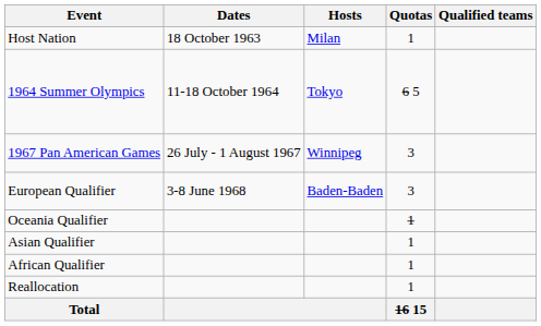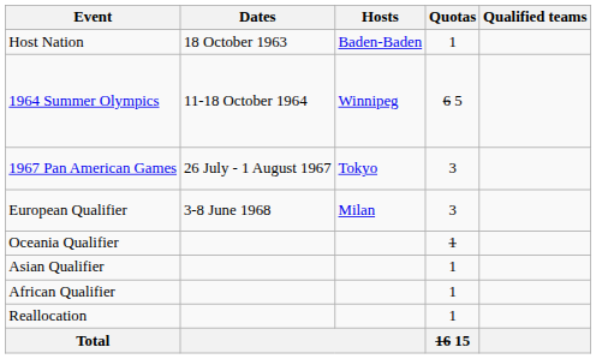 <table class="wikitable">
 <tr>
 <th>Event</th>
 <th>Dates</th>
 <th>Hosts</th>
 <th>Quotas</th>
 <th>Qualified teams</th>
 </tr>
 <tr>
 <td>Host Nation</td>
 <td>18 October 1963</td>
-<td> <a href='#'>Milan</a></td>
+<td> <a href='#'>Baden-Baden</a></td>
 <td align="center">1</td>
 <td></td>
 </tr>
 <tr>
 <td><a href='#'>1964 Summer Olympics</a></td>
 <td>11-18 October 1964</td>
-<td> <a href='#'>Tokyo</a></td>
+<td> <a href='#'>Winnipeg</a></td>
 <td align="center"><s>6</s> 5</td>
 <td><br><br><br><br><s></s><br></td>
 </tr>
 <tr>
 <td><a href='#'>1967 Pan American Games</a></td>
 <td>26 July - 1 August 1967</td>
-<td> <a href='#'>Winnipeg</a></td>
+<td> <a href='#'>Tokyo</a></td>
 <td align="center">3</td>
 <td><br><br></td>
 </tr>
 <tr>
 <td>European Qualifier</td>
 <td>3-8 June 1968</td>
-<td> <a href='#'>Baden-Baden</a></td>
+<td> <a href='#'>Milan</a></td>
 <td align="center">3</td>
 <td><br><br></td>
 </tr>
 <tr>
 <td>Oceania Qualifier</td>
 <td></td>
 <td></td>
 <td align="center"><s>1</s></td>
 <td><s></s></td>
 </tr>
 <tr>
 <td>Asian Qualifier</td>
 <td></td>
 <td></td>
 <td align="center">1</td>
 <td></td>
 </tr>
 <tr>
 <td>African Qualifier</td>
 <td></td>
 <td></td>
 <td align="center">1</td>
 <td></td>
 </tr>
 <tr>
 <td>Reallocation</td>
 <td></td>
 <td></td>
 <td align="center">1</td>
 <td></td>
 </tr>
 <tr>
 <th>Total</th>
 <th colspan="2"></th>
 <th><s>16</s> 15</th>
 <th></th>
 </tr>
 </table>
